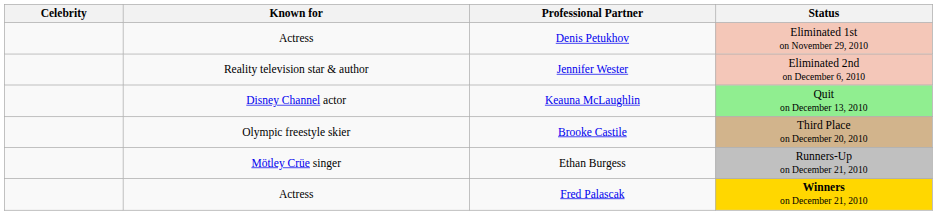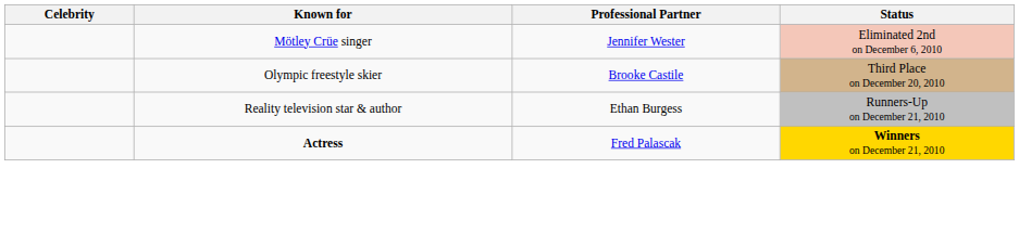 <table class="wikitable sortable" style="text-align:center;" width="65%">
 <tr>
 <th>Celebrity</th>
 <th>Known for</th>
 <th>Professional Partner</th>
 <th>Status</th>
 </tr>
 <tr>
 <td></td>
-<td>Actress</td>
-<td><a href='#'>Denis Petukhov</a></td>
-<td style="background:#f4c7b8;">Eliminated 1st<br><small>on November 29, 2010</small></td>
-</tr>
-<tr>
-<td></td>
-<td>Reality television star & author</td>
+<td><a href='#'>Mötley Crüe</a> singer</td>
 <td><a href='#'>Jennifer Wester</a></td>
 <td style="background:#f4c7b9;">Eliminated 2nd<br><small>on December 6, 2010</small></td>
-</tr>
-<tr>
-<td></td>
-<td><a href='#'>Disney Channel</a> actor</td>
-<td><a href='#'>Keauna McLaughlin</a></td>
-<td style="background:lightgreen;">Quit<br><small>on December 13, 2010</small></td>
 </tr>
 <tr>
 <td></td>
 <td>Olympic freestyle skier</td>
 <td><a href='#'>Brooke Castile</a></td>
 <td bgcolor="tan">Third Place <br><small>on December 20, 2010</small></td>
 </tr>
 <tr>
 <td></td>
-<td><a href='#'>Mötley Crüe</a> singer</td>
+<td>Reality television star & author</td>
 <td>Ethan Burgess</td>
 <td bgcolor="silver">Runners-Up <br><small>on December 21, 2010</small></td>
 </tr>
 <tr>
 <td></td>
-<td>Actress</td>
+<td><strong>Actress</strong></td>
 <td><a href='#'>Fred Palascak</a></td>
 <td bgcolor="gold"><strong>Winners</strong> <br><small>on December 21, 2010</small></td>
 </tr>
 </table>
